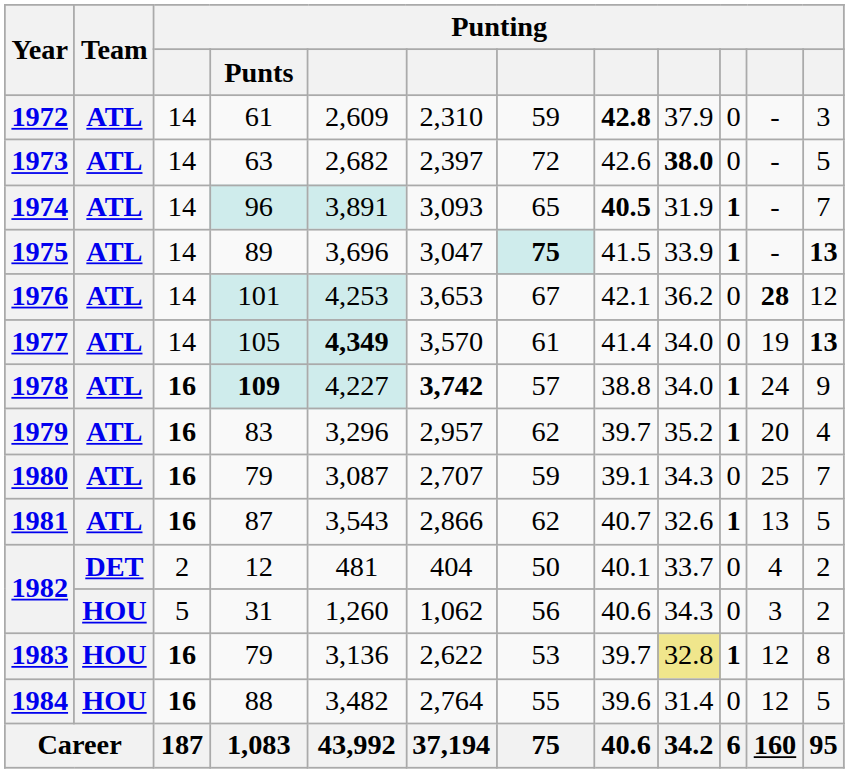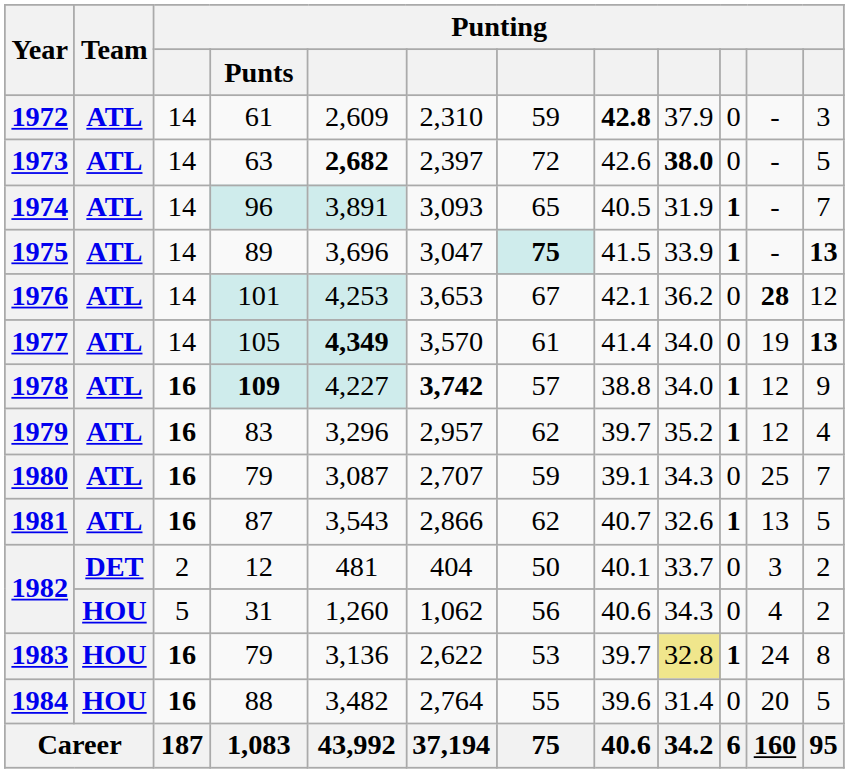 <table class=wikitable style="text-align:center;">
 <tr>
 <th rowspan="2">Year</th>
 <th rowspan="2">Team</th>
 <th colspan="10">Punting</th>
 </tr>
 <tr>
 <th></th>
 <th>Punts</th>
 <th></th>
 <th></th>
 <th></th>
 <th></th>
 <th></th>
 <th></th>
 <th></th>
 <th></th>
 </tr>
 <tr>
 <th><a href='#'>1972</a></th>
 <th><a href='#'>ATL</a></th>
 <td>14</td>
 <td>61</td>
 <td>2,609</td>
 <td>2,310</td>
 <td>59</td>
 <td><strong>42.8</strong></td>
 <td>37.9</td>
 <td>0</td>
 <td>-</td>
 <td>3</td>
 </tr>
 <tr>
 <th><a href='#'>1973</a></th>
 <th><a href='#'>ATL</a></th>
 <td>14</td>
 <td>63</td>
-<td>2,682</td>
+<td><strong>2,682</strong></td>
 <td>2,397</td>
 <td>72</td>
 <td>42.6</td>
 <td><strong>38.0</strong></td>
 <td>0</td>
 <td>-</td>
 <td>5</td>
 </tr>
 <tr>
 <th><a href='#'>1974</a></th>
 <th><a href='#'>ATL</a></th>
 <td>14</td>
 <td style="background:#cfecec; width:3em;">96</td>
 <td style="background:#cfecec; width:3em;">3,891</td>
 <td>3,093</td>
 <td>65</td>
-<td><strong>40.5</strong></td>
+<td>40.5</td>
 <td>31.9</td>
 <td><strong>1</strong></td>
 <td>-</td>
 <td>7</td>
 </tr>
 <tr>
 <th><a href='#'>1975</a></th>
 <th><a href='#'>ATL</a></th>
 <td>14</td>
 <td>89</td>
 <td>3,696</td>
 <td>3,047</td>
 <td style="background:#cfecec; width:3em;"><strong>75</strong></td>
 <td>41.5</td>
 <td>33.9</td>
 <td><strong>1</strong></td>
 <td>-</td>
 <td><strong>13</strong></td>
 </tr>
 <tr>
 <th><a href='#'>1976</a></th>
 <th><a href='#'>ATL</a></th>
 <td>14</td>
 <td style="background:#cfecec; width:3em;">101</td>
 <td style="background:#cfecec; width:3em;">4,253</td>
 <td>3,653</td>
 <td>67</td>
 <td>42.1</td>
 <td>36.2</td>
 <td>0</td>
 <td><strong>28</strong></td>
 <td>12</td>
 </tr>
 <tr>
 <th><a href='#'>1977</a></th>
 <th><a href='#'>ATL</a></th>
 <td>14</td>
 <td style="background:#cfecec; width:3em;">105</td>
 <td style="background:#cfecec; width:3em;"><strong>4,349</strong></td>
 <td>3,570</td>
 <td>61</td>
 <td>41.4</td>
 <td>34.0</td>
 <td>0</td>
 <td>19</td>
 <td><strong>13</strong></td>
 </tr>
 <tr>
 <th><a href='#'>1978</a></th>
 <th><a href='#'>ATL</a></th>
 <td><strong>16</strong></td>
 <td style="background:#cfecec; width:3em;"><strong>109</strong></td>
 <td style="background:#cfecec; width:3em;">4,227</td>
 <td><strong>3,742</strong></td>
 <td>57</td>
 <td>38.8</td>
 <td>34.0</td>
 <td><strong>1</strong></td>
-<td>24</td>
+<td>12</td>
 <td>9</td>
 </tr>
 <tr>
 <th><a href='#'>1979</a></th>
 <th><a href='#'>ATL</a></th>
 <td><strong>16</strong></td>
 <td>83</td>
 <td>3,296</td>
 <td>2,957</td>
 <td>62</td>
 <td>39.7</td>
 <td>35.2</td>
 <td><strong>1</strong></td>
-<td>20</td>
+<td>12</td>
 <td>4</td>
 </tr>
 <tr>
 <th><a href='#'>1980</a></th>
 <th><a href='#'>ATL</a></th>
 <td><strong>16</strong></td>
 <td>79</td>
 <td>3,087</td>
 <td>2,707</td>
 <td>59</td>
 <td>39.1</td>
 <td>34.3</td>
 <td>0</td>
 <td>25</td>
 <td>7</td>
 </tr>
 <tr>
 <th><a href='#'>1981</a></th>
 <th><a href='#'>ATL</a></th>
 <td><strong>16</strong></td>
 <td>87</td>
 <td>3,543</td>
 <td>2,866</td>
 <td>62</td>
 <td>40.7</td>
 <td>32.6</td>
 <td><strong>1</strong></td>
 <td>13</td>
 <td>5</td>
 </tr>
 <tr>
 <th rowspan="2"><a href='#'>1982</a></th>
 <th><a href='#'>DET</a></th>
 <td>2</td>
 <td>12</td>
 <td>481</td>
 <td>404</td>
 <td>50</td>
 <td>40.1</td>
 <td>33.7</td>
 <td>0</td>
-<td>4</td>
+<td>3</td>
 <td>2</td>
 </tr>
 <tr>
 <th><a href='#'>HOU</a></th>
 <td>5</td>
 <td>31</td>
 <td>1,260</td>
 <td>1,062</td>
 <td>56</td>
 <td>40.6</td>
 <td>34.3</td>
 <td>0</td>
-<td>3</td>
+<td>4</td>
 <td>2</td>
 </tr>
 <tr>
 <th><a href='#'>1983</a></th>
 <th><a href='#'>HOU</a></th>
 <td><strong>16</strong></td>
 <td>79</td>
 <td>3,136</td>
 <td>2,622</td>
 <td>53</td>
 <td>39.7</td>
 <td style="background: khaki;">32.8</td>
 <td><strong>1</strong></td>
-<td>12</td>
+<td>24</td>
 <td>8</td>
 </tr>
 <tr>
 <th><a href='#'>1984</a></th>
 <th><a href='#'>HOU</a></th>
 <td><strong>16</strong></td>
 <td>88</td>
 <td>3,482</td>
 <td>2,764</td>
 <td>55</td>
 <td>39.6</td>
 <td>31.4</td>
 <td>0</td>
-<td>12</td>
+<td>20</td>
 <td>5</td>
 </tr>
 <tr>
 <th colspan="2">Career</th>
 <th>187</th>
 <th>1,083</th>
 <th>43,992</th>
 <th>37,194</th>
 <th>75</th>
 <th>40.6</th>
 <th>34.2</th>
 <th>6</th>
 <th><u>160</u></th>
 <th>95</th>
 </tr>
 </table>
